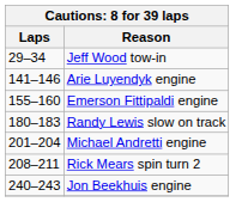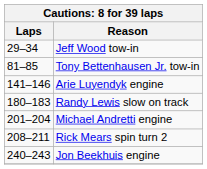 <table class="wikitable">
 <tr>
 <th colspan=2>Cautions: 8 for 39 laps</th>
 </tr>
 <tr>
 <th>Laps</th>
 <th>Reason</th>
 </tr>
 <tr>
 <td>29–34</td>
 <td><a href='#'>Jeff Wood</a> tow-in</td>
 </tr>
 <tr>
+<td>81–85</td>
+<td><a href='#'>Tony Bettenhausen Jr.</a> tow-in</td>
+</tr>
+<tr>
 <td>141–146</td>
 <td><a href='#'>Arie Luyendyk</a> engine</td>
-</tr>
-<tr>
-<td>155–160</td>
-<td><a href='#'>Emerson Fittipaldi</a> engine</td>
 </tr>
 <tr>
 <td>180–183</td>
 <td><a href='#'>Randy Lewis</a> slow on track</td>
 </tr>
 <tr>
 <td>201–204</td>
 <td><a href='#'>Michael Andretti</a> engine</td>
 </tr>
 <tr>
 <td>208–211</td>
 <td><a href='#'>Rick Mears</a> spin turn 2</td>
 </tr>
 <tr>
 <td>240–243</td>
 <td><a href='#'>Jon Beekhuis</a> engine</td>
 </tr>
 <tr>
 </tr>
 </table>
